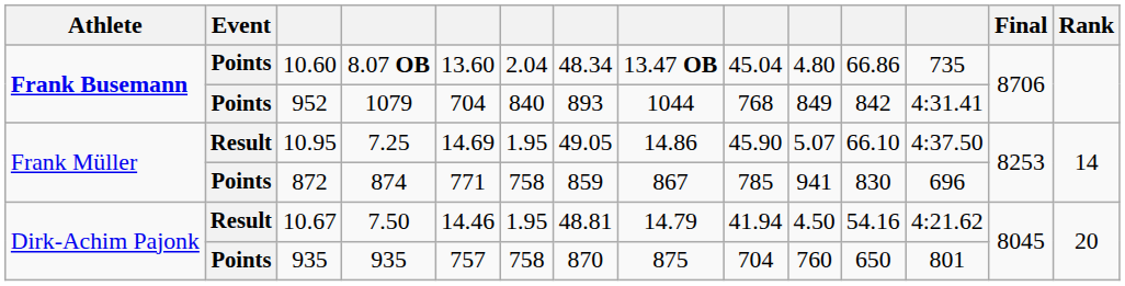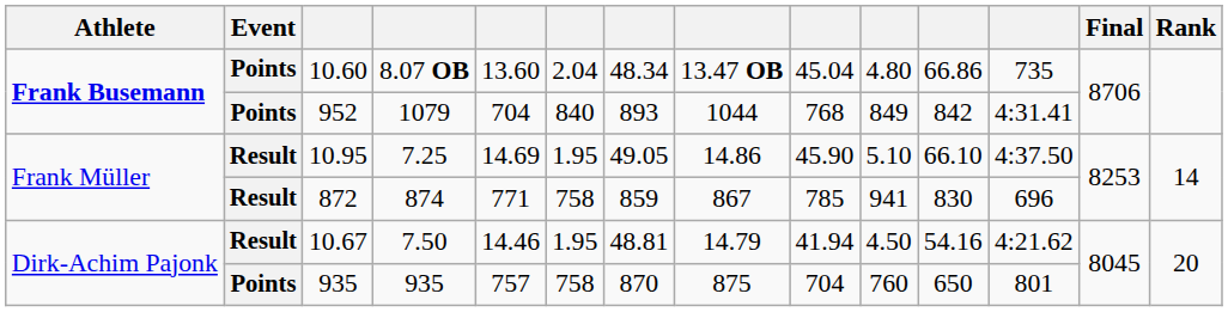 <table class=wikitable style="font-size:90%;">
 <tr>
 <th>Athlete</th>
 <th>Event</th>
 <th></th>
 <th></th>
 <th></th>
 <th></th>
 <th></th>
 <th></th>
 <th></th>
 <th></th>
 <th></th>
 <th></th>
 <th>Final</th>
 <th>Rank</th>
 </tr>
 <tr align=center>
 <td rowspan=2 align=left><strong><a href='#'>Frank Busemann</a></strong></td>
 <th style="font-size:95%">Points</th>
 <td>10.60</td>
 <td>8.07 <strong>OB</strong></td>
 <td>13.60</td>
 <td>2.04</td>
 <td>48.34</td>
 <td>13.47 <strong>OB</strong></td>
 <td>45.04</td>
 <td>4.80</td>
 <td>66.86</td>
 <td>735</td>
 <td rowspan=2>8706</td>
 <td rowspan=2></td>
 </tr>
 <tr align=center>
 <th style="font-size:95%">Points</th>
 <td>952</td>
 <td>1079</td>
 <td>704</td>
 <td>840</td>
 <td>893</td>
 <td>1044</td>
 <td>768</td>
 <td>849</td>
 <td>842</td>
 <td>4:31.41</td>
 </tr>
 <tr align=center>
 <td rowspan=2 align=left><a href='#'>Frank Müller</a></td>
 <th style="font-size:95%">Result</th>
 <td>10.95</td>
 <td>7.25</td>
 <td>14.69</td>
 <td>1.95</td>
 <td>49.05</td>
 <td>14.86</td>
 <td>45.90</td>
-<td>5.07</td>
+<td>5.10</td>
 <td>66.10</td>
 <td>4:37.50</td>
 <td rowspan=2>8253</td>
 <td rowspan=2>14</td>
 </tr>
 <tr align=center>
-<th style="font-size:95%">Points</th>
+<th style="font-size:95%">Result</th>
 <td>872</td>
 <td>874</td>
 <td>771</td>
 <td>758</td>
 <td>859</td>
 <td>867</td>
 <td>785</td>
 <td>941</td>
 <td>830</td>
 <td>696</td>
 </tr>
 <tr align=center>
 <td rowspan=2 align=left><a href='#'>Dirk-Achim Pajonk</a></td>
 <th style="font-size:95%">Result</th>
 <td>10.67</td>
 <td>7.50</td>
 <td>14.46</td>
 <td>1.95</td>
 <td>48.81</td>
 <td>14.79</td>
 <td>41.94</td>
 <td>4.50</td>
 <td>54.16</td>
 <td>4:21.62</td>
 <td rowspan=2>8045</td>
 <td rowspan=2>20</td>
 </tr>
 <tr align=center>
 <th style="font-size:95%">Points</th>
 <td>935</td>
 <td>935</td>
 <td>757</td>
 <td>758</td>
 <td>870</td>
 <td>875</td>
 <td>704</td>
 <td>760</td>
 <td>650</td>
 <td>801</td>
 </tr>
 </table>
